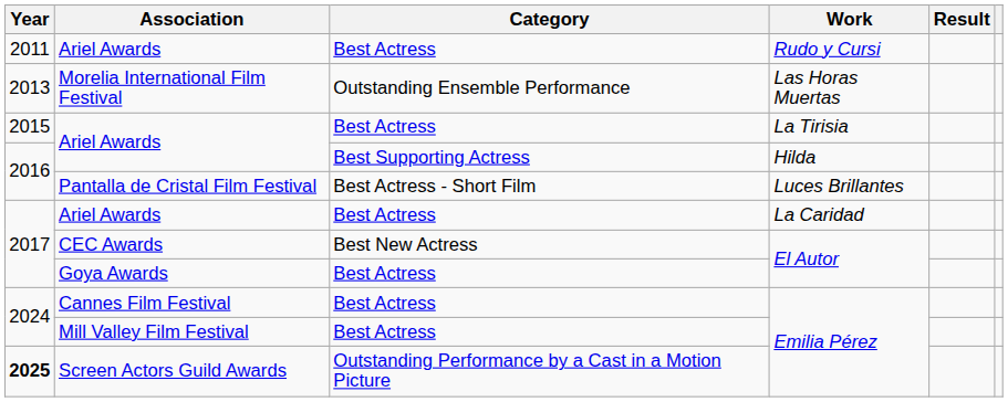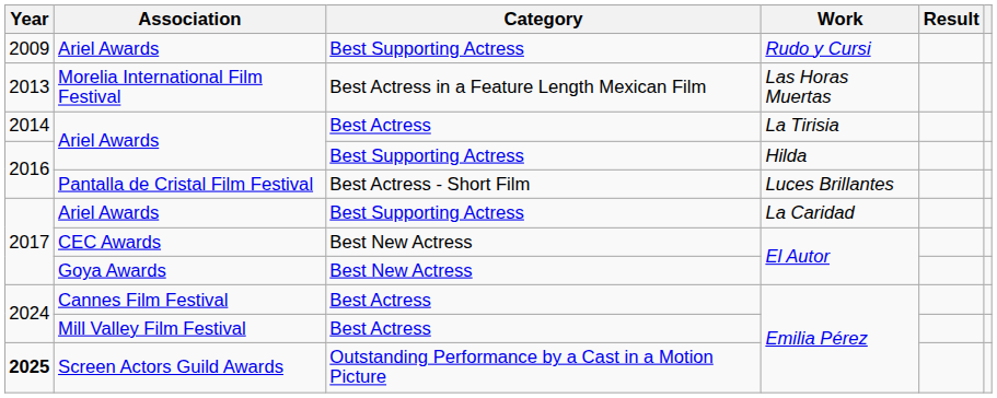 <table class="wikitable">
 <tr>
 <th>Year</th>
 <th>Association</th>
 <th>Category</th>
 <th>Work</th>
 <th>Result</th>
 <th class="unsortable" scope="col"></th>
 </tr>
 <tr>
-<td align="center">2011</td>
+<td align="center">2009</td>
 <td><a href='#'>Ariel Awards</a></td>
-<td><a href='#'>Best Actress</a></td>
+<td><a href='#'>Best Supporting Actress</a></td>
 <td><em><a href='#'>Rudo y Cursi</a></em></td>
 <td></td>
 <td></td>
 </tr>
 <tr>
 <td align="center">2013</td>
 <td><a href='#'>Morelia International Film Festival</a></td>
-<td>Outstanding Ensemble Performance</td>
+<td>Best Actress in a Feature Length Mexican Film</td>
 <td><em>Las Horas Muertas</em></td>
 <td></td>
 <td></td>
 </tr>
 <tr>
-<td align="center">2015</td>
+<td align="center">2014</td>
 <td rowspan="2"><a href='#'>Ariel Awards</a></td>
 <td><a href='#'>Best Actress</a></td>
 <td><em>La Tirisia</em></td>
 <td></td>
 <td></td>
 </tr>
 <tr>
 <td rowspan="2">2016</td>
 <td><a href='#'>Best Supporting Actress</a></td>
 <td><em>Hilda</em></td>
 <td></td>
 <td></td>
 </tr>
 <tr>
 <td><a href='#'>Pantalla de Cristal Film Festival</a></td>
 <td>Best Actress - Short Film</td>
 <td><em>Luces Brillantes</em></td>
 <td></td>
 <td></td>
 </tr>
 <tr>
 <td rowspan="3">2017</td>
 <td><a href='#'>Ariel Awards</a></td>
-<td><a href='#'>Best Actress</a></td>
+<td><a href='#'>Best Supporting Actress</a></td>
 <td><em>La Caridad</em></td>
 <td></td>
 <td></td>
 </tr>
 <tr>
 <td><a href='#'>CEC Awards</a></td>
 <td>Best New Actress</td>
 <td rowspan="2"><em><a href='#'>El Autor</a></em></td>
 <td></td>
 <td></td>
 </tr>
 <tr>
 <td><a href='#'>Goya Awards</a></td>
-<td><a href='#'>Best Actress</a></td>
+<td><a href='#'>Best New Actress</a></td>
 <td></td>
 <td></td>
 </tr>
 <tr>
 <td rowspan="2">2024</td>
 <td><a href='#'>Cannes Film Festival</a></td>
 <td><a href='#'>Best Actress</a></td>
 <td rowspan="3"><em><a href='#'>Emilia Pérez</a></em></td>
 <td></td>
 <td></td>
 </tr>
 <tr>
 <td><a href='#'>Mill Valley Film Festival</a></td>
 <td><a href='#'>Best Actress</a></td>
 <td></td>
 <td></td>
 </tr>
 <tr>
 <td align="center"><strong>2025</strong></td>
 <td><a href='#'>Screen Actors Guild Awards</a></td>
 <td><a href='#'>Outstanding Performance by a Cast in a Motion Picture</a></td>
 <td></td>
 <td style="text-align:center;"></td>
 </tr>
 </table>
